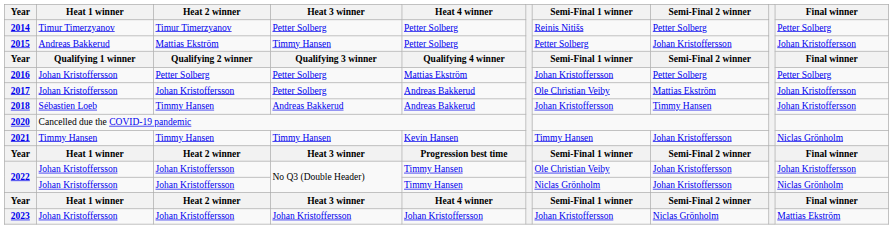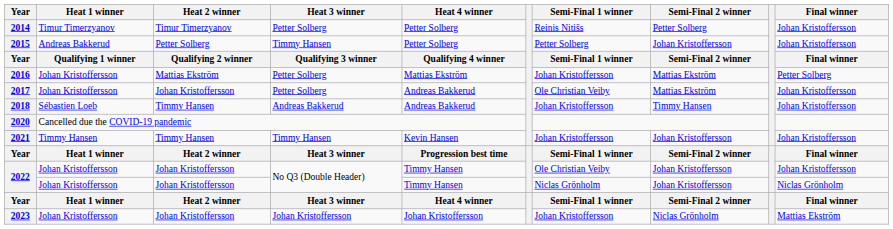 <table class="wikitable" width=100% style="font-size: 85%;">
 <tr>
 <th>Year</th>
 <th>Heat 1 winner</th>
 <th>Heat 2 winner</th>
 <th>Heat 3 winner</th>
 <th>Heat 4 winner</th>
 <th rowspan="9"></th>
 <th>Semi-Final 1 winner</th>
 <th>Semi-Final 2 winner</th>
 <th rowspan="9"></th>
 <th>Final winner</th>
 </tr>
 <tr>
 <th><a href='#'>2014</a></th>
 <td> <a href='#'>Timur Timerzyanov</a></td>
 <td> <a href='#'>Timur Timerzyanov</a></td>
 <td> <a href='#'>Petter Solberg</a></td>
 <td> <a href='#'>Petter Solberg</a></td>
 <td> <a href='#'>Reinis Nitišs</a></td>
 <td> <a href='#'>Petter Solberg</a></td>
-<td> <a href='#'>Petter Solberg</a></td>
+<td> <a href='#'>Johan Kristoffersson</a></td>
 </tr>
 <tr>
 <th><a href='#'>2015</a></th>
 <td> <a href='#'>Andreas Bakkerud</a></td>
-<td> <a href='#'>Mattias Ekström</a></td>
+<td> <a href='#'>Petter Solberg</a></td>
 <td> <a href='#'>Timmy Hansen</a></td>
 <td> <a href='#'>Petter Solberg</a></td>
 <td> <a href='#'>Petter Solberg</a></td>
 <td> <a href='#'>Johan Kristoffersson</a></td>
 <td> <a href='#'>Johan Kristoffersson</a></td>
 </tr>
 <tr>
 <th>Year</th>
 <th>Qualifying 1 winner</th>
 <th>Qualifying 2 winner</th>
 <th>Qualifying 3 winner</th>
 <th>Qualifying 4 winner</th>
 <th>Semi-Final 1 winner</th>
 <th>Semi-Final 2 winner</th>
 <th>Final winner</th>
 </tr>
 <tr>
 <th><a href='#'>2016</a></th>
 <td> <a href='#'>Johan Kristoffersson</a></td>
-<td> <a href='#'>Petter Solberg</a></td>
+<td> <a href='#'>Mattias Ekström</a></td>
 <td> <a href='#'>Petter Solberg</a></td>
 <td> <a href='#'>Mattias Ekström</a></td>
 <td> <a href='#'>Johan Kristoffersson</a></td>
-<td> <a href='#'>Petter Solberg</a></td>
+<td> <a href='#'>Mattias Ekström</a></td>
 <td> <a href='#'>Petter Solberg</a></td>
 </tr>
 <tr>
 <th><a href='#'>2017</a></th>
 <td> <a href='#'>Johan Kristoffersson</a></td>
 <td> <a href='#'>Johan Kristoffersson</a></td>
 <td> <a href='#'>Petter Solberg</a></td>
 <td> <a href='#'>Andreas Bakkerud</a></td>
 <td> <a href='#'>Ole Christian Veiby</a></td>
 <td> <a href='#'>Mattias Ekström</a></td>
 <td> <a href='#'>Johan Kristoffersson</a></td>
 </tr>
 <tr>
 <th><a href='#'>2018</a></th>
 <td> <a href='#'>Sébastien Loeb</a></td>
 <td> <a href='#'>Timmy Hansen</a></td>
 <td> <a href='#'>Andreas Bakkerud</a></td>
 <td> <a href='#'>Andreas Bakkerud</a></td>
 <td> <a href='#'>Johan Kristoffersson</a></td>
 <td> <a href='#'>Timmy Hansen</a></td>
 <td> <a href='#'>Johan Kristoffersson</a></td>
 </tr>
 <tr>
 <th><a href='#'>2020</a></th>
 <td colspan="8">Cancelled due the <a href='#'>COVID-19 pandemic</a></td>
 </tr>
 <tr>
 <th><a href='#'>2021</a></th>
 <td> <a href='#'>Timmy Hansen</a></td>
 <td> <a href='#'>Timmy Hansen</a></td>
 <td> <a href='#'>Timmy Hansen</a></td>
 <td> <a href='#'>Kevin Hansen</a></td>
-<td> <a href='#'>Timmy Hansen</a></td>
 <td> <a href='#'>Johan Kristoffersson</a></td>
-<td> <a href='#'>Niclas Grönholm</a></td>
+<td> <a href='#'>Johan Kristoffersson</a></td>
+<td> <a href='#'>Johan Kristoffersson</a></td>
 </tr>
 <tr>
 <th>Year</th>
 <th>Heat 1 winner</th>
 <th>Heat 2 winner</th>
 <th>Heat 3 winner</th>
 <th>Progression best time</th>
 <th rowspan="3"></th>
 <th>Semi-Final 1 winner</th>
 <th>Semi-Final 2 winner</th>
 <th rowspan="3"></th>
 <th>Final winner</th>
 </tr>
 <tr>
 <th rowspan="2"><a href='#'>2022</a></th>
 <td> <a href='#'>Johan Kristoffersson</a></td>
 <td> <a href='#'>Johan Kristoffersson</a></td>
 <td rowspan="2">No Q3 (Double Header)</td>
 <td> <a href='#'>Timmy Hansen</a></td>
 <td> <a href='#'>Ole Christian Veiby</a></td>
 <td> <a href='#'>Johan Kristoffersson</a></td>
 <td> <a href='#'>Johan Kristoffersson</a></td>
 </tr>
 <tr>
 <td> <a href='#'>Johan Kristoffersson</a></td>
 <td> <a href='#'>Johan Kristoffersson</a></td>
 <td> <a href='#'>Timmy Hansen</a></td>
 <td> <a href='#'>Niclas Grönholm</a></td>
 <td> <a href='#'>Johan Kristoffersson</a></td>
 <td> <a href='#'>Niclas Grönholm</a></td>
 </tr>
 <tr>
 <th>Year</th>
 <th>Heat 1 winner</th>
 <th>Heat 2 winner</th>
 <th>Heat 3 winner</th>
 <th>Heat 4 winner</th>
 <th rowspan="2"></th>
 <th>Semi-Final 1 winner</th>
 <th>Semi-Final 2 winner</th>
 <th rowspan="2"></th>
 <th>Final winner</th>
 </tr>
 <tr>
 <th><a href='#'>2023</a></th>
 <td> <a href='#'>Johan Kristoffersson</a></td>
 <td> <a href='#'>Johan Kristoffersson</a></td>
 <td> <a href='#'>Johan Kristoffersson</a></td>
 <td> <a href='#'>Johan Kristoffersson</a></td>
 <td> <a href='#'>Johan Kristoffersson</a></td>
 <td> <a href='#'>Niclas Grönholm</a></td>
 <td> <a href='#'>Mattias Ekström</a></td>
 </tr>
 </table>
